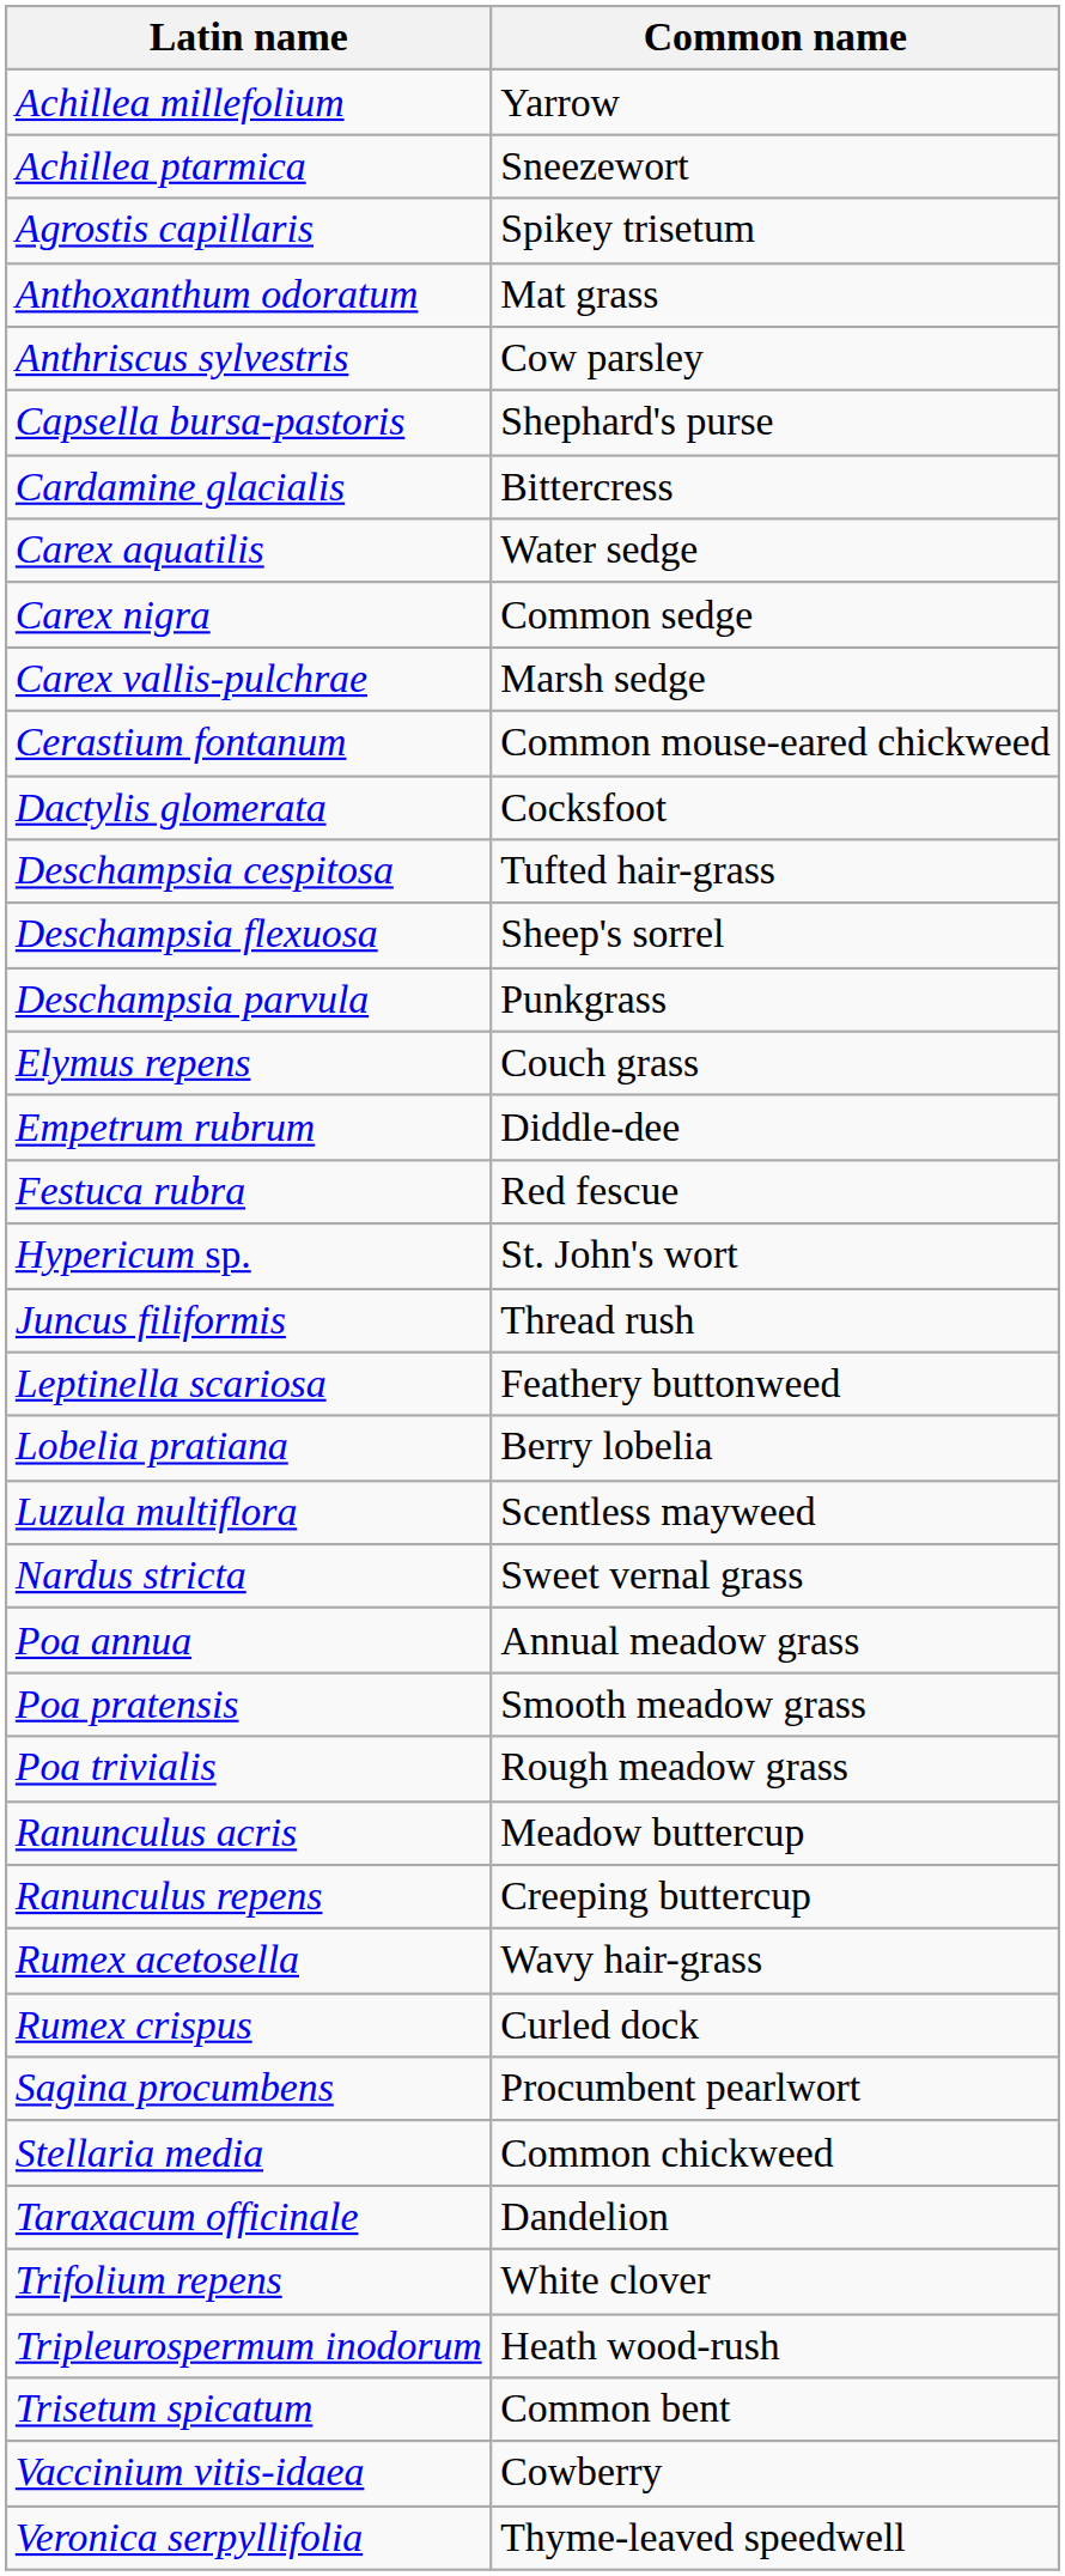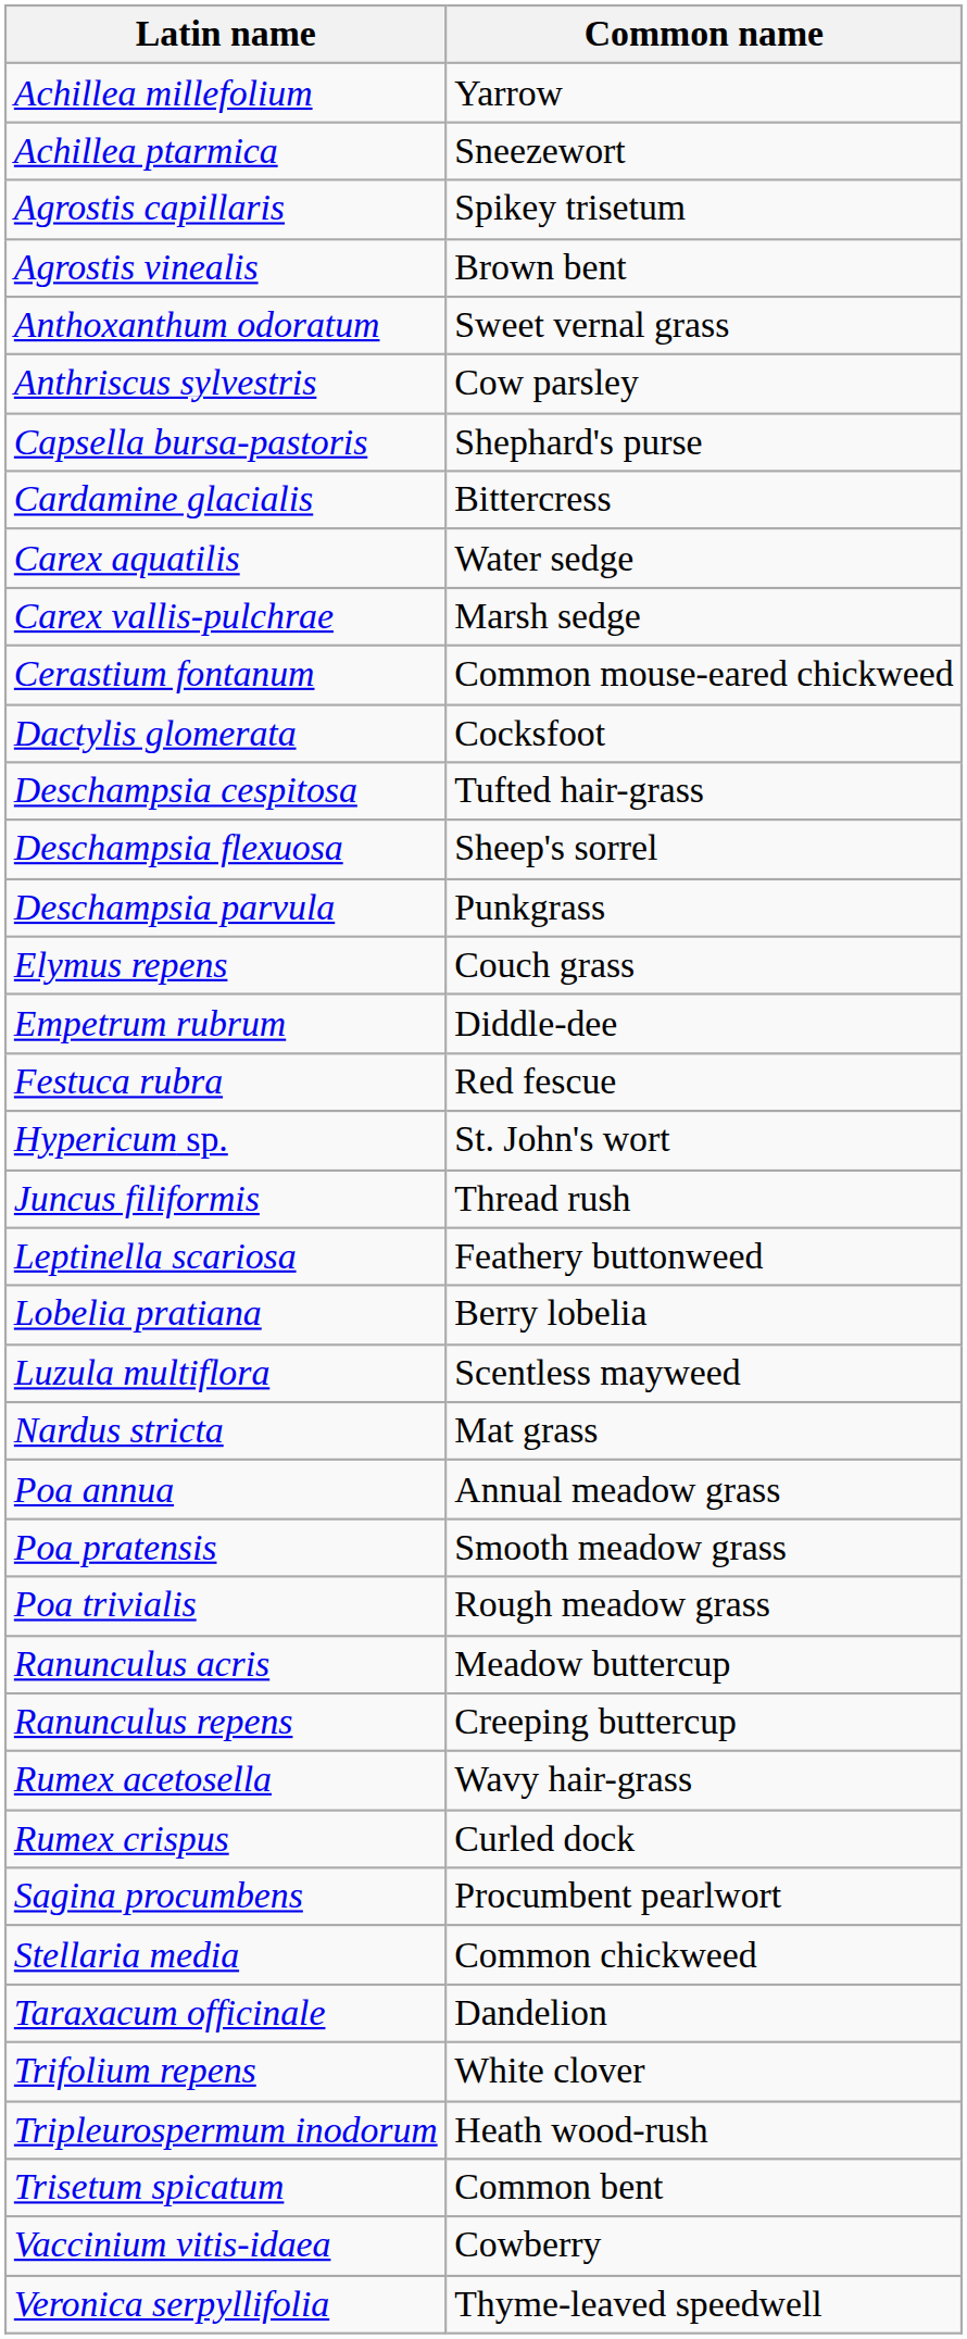 <table class="wikitable">
 <tr>
 <th>Latin name</th>
 <th>Common name</th>
 </tr>
 <tr>
 <td><em><a href='#'>Achillea millefolium</a></em></td>
 <td>Yarrow</td>
 </tr>
 <tr>
 <td><em><a href='#'>Achillea ptarmica</a></em></td>
 <td>Sneezewort</td>
 </tr>
 <tr>
 <td><em><a href='#'>Agrostis capillaris</a></em></td>
 <td>Spikey trisetum</td>
 </tr>
 <tr>
+<td><em><a href='#'>Agrostis vinealis</a></em></td>
+<td>Brown bent</td>
+</tr>
+<tr>
 <td><em><a href='#'>Anthoxanthum odoratum</a></em></td>
-<td>Mat grass</td>
+<td>Sweet vernal grass</td>
 </tr>
 <tr>
 <td><em><a href='#'>Anthriscus sylvestris</a></em></td>
 <td>Cow parsley</td>
 </tr>
 <tr>
 <td><em><a href='#'>Capsella bursa-pastoris</a></em></td>
 <td>Shephard's purse</td>
 </tr>
 <tr>
 <td><em><a href='#'>Cardamine glacialis</a></em></td>
 <td>Bittercress</td>
 </tr>
 <tr>
 <td><em><a href='#'>Carex aquatilis</a></em></td>
 <td>Water sedge</td>
-</tr>
-<tr>
-<td><em><a href='#'>Carex nigra</a></em></td>
-<td>Common sedge</td>
 </tr>
 <tr>
 <td><em><a href='#'>Carex vallis-pulchrae</a></em></td>
 <td>Marsh sedge</td>
 </tr>
 <tr>
 <td><em><a href='#'>Cerastium fontanum</a></em></td>
 <td>Common mouse-eared chickweed</td>
 </tr>
 <tr>
 <td><em><a href='#'>Dactylis glomerata</a></em></td>
 <td>Cocksfoot</td>
 </tr>
 <tr>
 <td><em><a href='#'>Deschampsia cespitosa</a></em></td>
 <td>Tufted hair-grass</td>
 </tr>
 <tr>
 <td><em><a href='#'>Deschampsia flexuosa</a></em></td>
 <td>Sheep's sorrel</td>
 </tr>
 <tr>
 <td><em><a href='#'>Deschampsia parvula</a></em></td>
 <td>Punkgrass</td>
 </tr>
 <tr>
 <td><em><a href='#'>Elymus repens</a></em></td>
 <td>Couch grass</td>
 </tr>
 <tr>
 <td><em><a href='#'>Empetrum rubrum</a></em></td>
 <td>Diddle-dee</td>
 </tr>
 <tr>
 <td><em><a href='#'>Festuca rubra</a></em></td>
 <td>Red fescue</td>
 </tr>
 <tr>
 <td><a href='#'><em>Hypericum</em> sp.</a></td>
 <td>St. John's wort</td>
 </tr>
 <tr>
 <td><em><a href='#'>Juncus filiformis</a></em></td>
 <td>Thread rush</td>
 </tr>
 <tr>
 <td><em><a href='#'>Leptinella scariosa</a></em></td>
 <td>Feathery buttonweed</td>
 </tr>
 <tr>
 <td><em><a href='#'>Lobelia pratiana</a></em></td>
 <td>Berry lobelia</td>
 </tr>
 <tr>
 <td><em><a href='#'>Luzula multiflora</a></em></td>
 <td>Scentless mayweed</td>
 </tr>
 <tr>
 <td><em><a href='#'>Nardus stricta</a></em></td>
-<td>Sweet vernal grass</td>
+<td>Mat grass</td>
 </tr>
 <tr>
 <td><em><a href='#'>Poa annua</a></em></td>
 <td>Annual meadow grass</td>
 </tr>
 <tr>
 <td><em><a href='#'>Poa pratensis</a></em></td>
 <td>Smooth meadow grass</td>
 </tr>
 <tr>
 <td><em><a href='#'>Poa trivialis</a></em></td>
 <td>Rough meadow grass</td>
 </tr>
 <tr>
 <td><em><a href='#'>Ranunculus acris</a></em></td>
 <td>Meadow buttercup</td>
 </tr>
 <tr>
 <td><em><a href='#'>Ranunculus repens</a></em></td>
 <td>Creeping buttercup</td>
 </tr>
 <tr>
 <td><em><a href='#'>Rumex acetosella</a></em></td>
 <td>Wavy hair-grass</td>
 </tr>
 <tr>
 <td><em><a href='#'>Rumex crispus</a></em></td>
 <td>Curled dock</td>
 </tr>
 <tr>
 <td><em><a href='#'>Sagina procumbens</a></em></td>
 <td>Procumbent pearlwort</td>
 </tr>
 <tr>
 <td><em><a href='#'>Stellaria media</a></em></td>
 <td>Common chickweed</td>
 </tr>
 <tr>
 <td><em><a href='#'>Taraxacum officinale</a></em></td>
 <td>Dandelion</td>
 </tr>
 <tr>
 <td><em><a href='#'>Trifolium repens</a></em></td>
 <td>White clover</td>
 </tr>
 <tr>
 <td><em><a href='#'>Tripleurospermum inodorum</a></em></td>
 <td>Heath wood-rush</td>
 </tr>
 <tr>
 <td><em><a href='#'>Trisetum spicatum</a></em></td>
 <td>Common bent</td>
 </tr>
 <tr>
 <td><em><a href='#'>Vaccinium vitis-idaea</a></em></td>
 <td>Cowberry</td>
 </tr>
 <tr>
 <td><em><a href='#'>Veronica serpyllifolia</a></em></td>
 <td>Thyme-leaved speedwell</td>
 </tr>
 </table>
